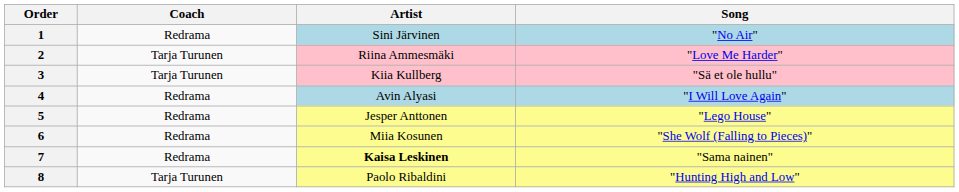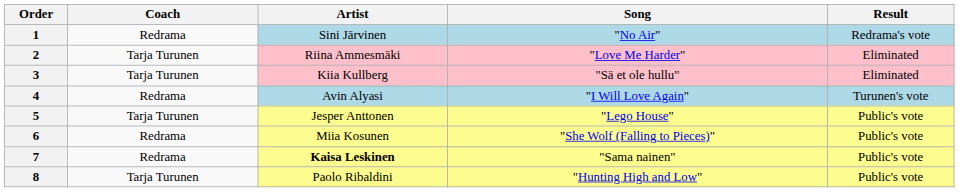 <table class="wikitable" style="text-align:center; width:75%;">
 <tr>
 <th scope="col" style="width:05%;">Order</th>
 <th scope="col" style="width:15%;">Coach</th>
 <th scope="col" style="width:15%;">Artist</th>
 <th scope="col" style="width:30%;">Song</th>
+<th scope="col" style="width:10%;">Result</th>
 </tr>
 <tr>
 <th scope="col">1</th>
 <td>Redrama</td>
 <td style="background:lightblue;">Sini Järvinen</td>
 <td style="background:lightblue;">"<a href='#'>No Air</a>"</td>
+<td style="background:lightblue;">Redrama's vote</td>
 </tr>
 <tr>
 <th scope="col">2</th>
 <td>Tarja Turunen</td>
 <td style="background:pink;">Riina Ammesmäki</td>
 <td style="background:pink;">"<a href='#'>Love Me Harder</a>"</td>
+<td style="background:pink;">Eliminated</td>
 </tr>
 <tr>
 <th scope="col">3</th>
 <td>Tarja Turunen</td>
 <td style="background:pink;">Kiia Kullberg</td>
 <td style="background:pink;">"Sä et ole hullu"</td>
+<td style="background:pink;">Eliminated</td>
 </tr>
 <tr>
 <th scope="col">4</th>
 <td>Redrama</td>
 <td style="background:lightblue;">Avin Alyasi</td>
 <td style="background:lightblue;">"<a href='#'>I Will Love Again</a>"</td>
+<td style="background:lightblue;">Turunen's vote</td>
 </tr>
 <tr>
 <th scope="col">5</th>
-<td>Redrama</td>
+<td>Tarja Turunen</td>
 <td style="background:#fdfc8f;">Jesper Anttonen</td>
 <td style="background:#fdfc8f;">"<a href='#'>Lego House</a>"</td>
+<td style="background:#fdfc8f;">Public's vote</td>
 </tr>
 <tr>
 <th scope="col">6</th>
 <td>Redrama</td>
 <td style="background:#fdfc8f;">Miia Kosunen</td>
 <td style="background:#fdfc8f;">"<a href='#'>She Wolf (Falling to Pieces)</a>"</td>
+<td style="background:#fdfc8f;">Public's vote</td>
 </tr>
 <tr>
 <th scope="col">7</th>
 <td>Redrama</td>
 <td style="background:#fdfc8f;"><strong>Kaisa Leskinen</strong></td>
 <td style="background:#fdfc8f;">"Sama nainen"</td>
+<td style="background:#fdfc8f;">Public's vote</td>
 </tr>
 <tr>
 <th scope="col">8</th>
 <td>Tarja Turunen</td>
 <td style="background:#fdfc8f;">Paolo Ribaldini</td>
 <td style="background:#fdfc8f;">"<a href='#'>Hunting High and Low</a>"</td>
+<td style="background:#fdfc8f;">Public's vote</td>
 </tr>
 </table>
